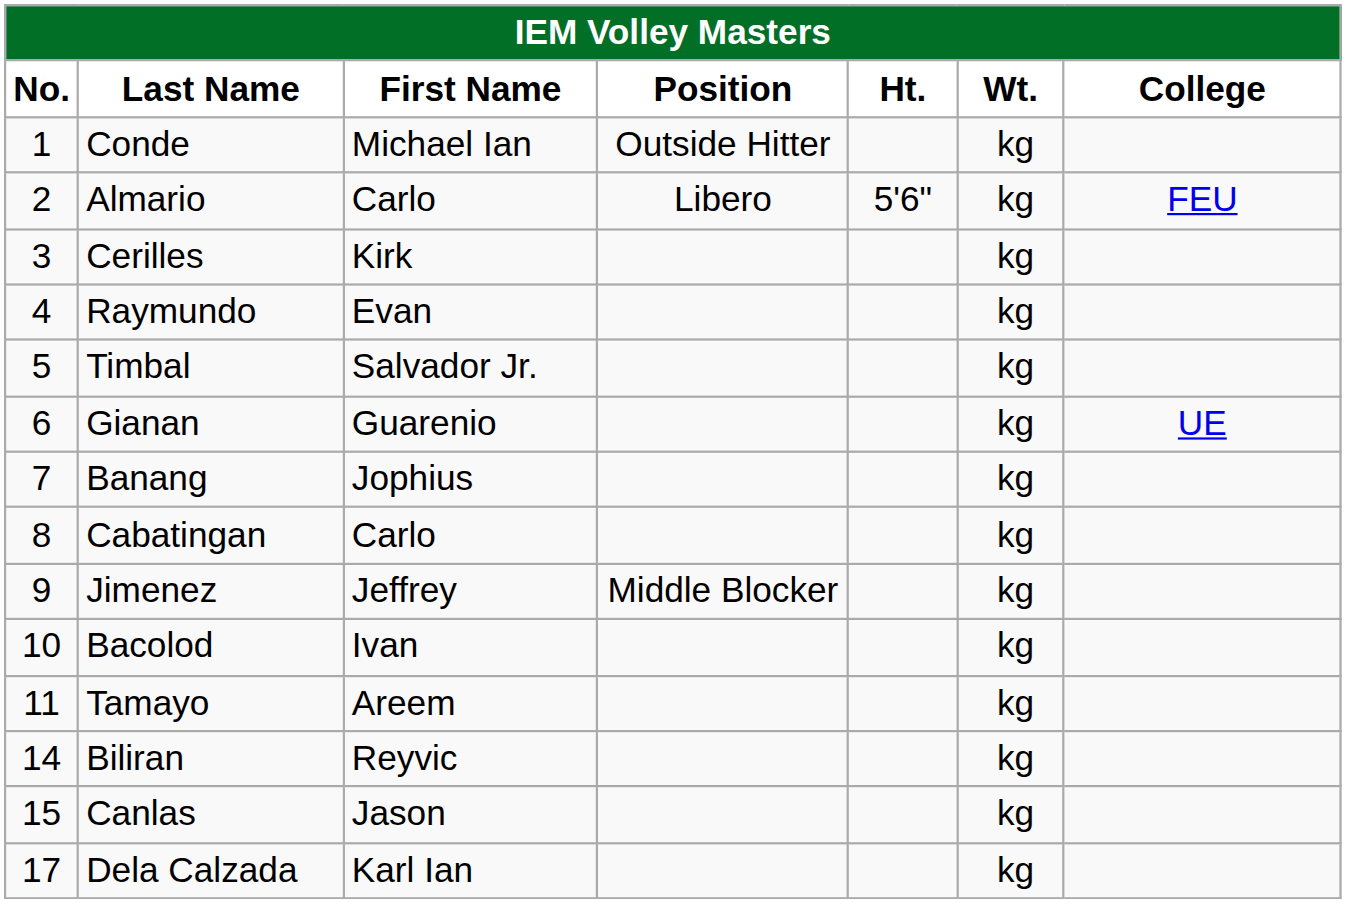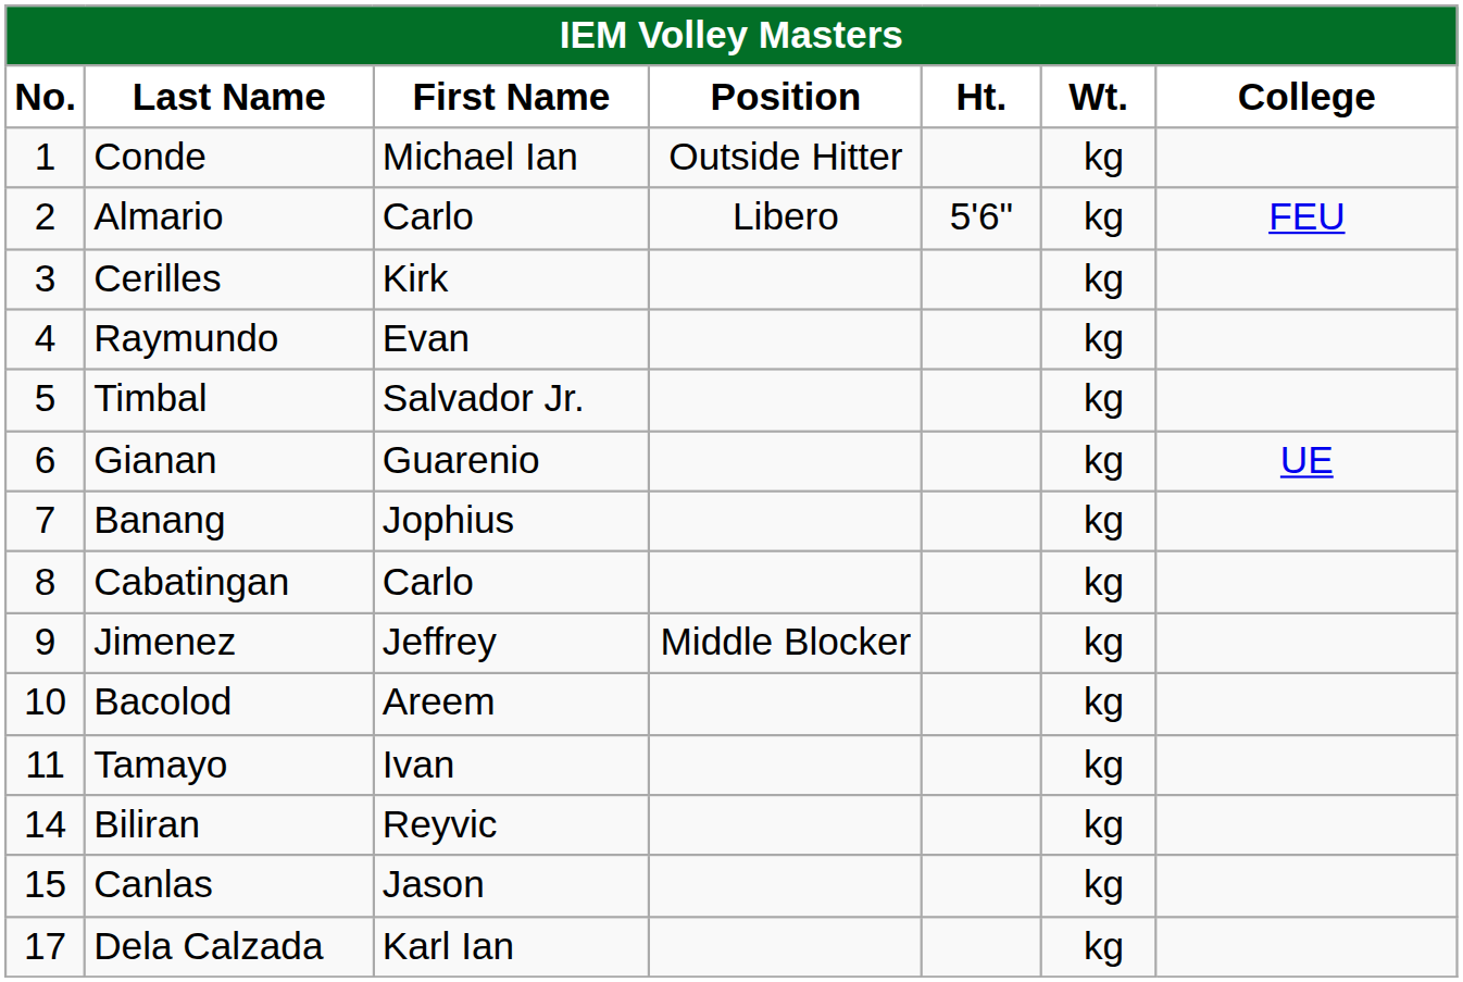 <table class="wikitable" style="text-align:center;">
 <tr>
 <td colspan="7" style= "background: #026f27; color: #FFFFFF; text-align: center"><strong>IEM Volley Masters</strong></td>
 </tr>
 <tr>
 <th width=3px style="background: white; color: black; text-align: center"><strong>No.</strong></th>
 <th width=130px style="background: white; color: black">Last Name</th>
 <th width=130px style="background: white; color: black">First Name</th>
 <th width=130px style="background: white; color: black">Position</th>
 <th width=50px style="background: white; color: black">Ht.</th>
 <th width=50px style="background: white; color: black">Wt.</th>
 <th width=150px style="background: white; color: black">College</th>
 </tr>
 <tr>
 <td>1</td>
 <td style="text-align: left">Conde</td>
 <td style="text-align: left">Michael Ian</td>
 <td>Outside Hitter</td>
 <td></td>
 <td> kg</td>
 <td></td>
 </tr>
 <tr>
 <td>2</td>
 <td style="text-align: left">Almario</td>
 <td style="text-align: left">Carlo</td>
 <td>Libero</td>
 <td>5'6"</td>
 <td> kg</td>
 <td><a href='#'>FEU</a></td>
 </tr>
 <tr>
 <td>3</td>
 <td style="text-align: left">Cerilles</td>
 <td style="text-align: left">Kirk</td>
 <td></td>
 <td></td>
 <td> kg</td>
 <td></td>
 </tr>
 <tr>
 <td>4</td>
 <td style="text-align: left">Raymundo</td>
 <td style="text-align: left">Evan</td>
 <td></td>
 <td></td>
 <td> kg</td>
 <td></td>
 </tr>
 <tr>
 <td>5</td>
 <td style="text-align: left">Timbal</td>
 <td style="text-align: left">Salvador Jr.</td>
 <td></td>
 <td></td>
 <td> kg</td>
 <td></td>
 </tr>
 <tr>
 <td>6</td>
 <td style="text-align: left">Gianan</td>
 <td style="text-align: left">Guarenio</td>
 <td></td>
 <td></td>
 <td> kg</td>
 <td><a href='#'>UE</a></td>
 </tr>
 <tr>
 <td>7</td>
 <td style="text-align: left">Banang</td>
 <td style="text-align: left">Jophius</td>
 <td></td>
 <td></td>
 <td> kg</td>
 <td></td>
 </tr>
 <tr>
 <td>8</td>
 <td style="text-align: left">Cabatingan</td>
 <td style="text-align: left">Carlo</td>
 <td></td>
 <td></td>
 <td> kg</td>
 <td></td>
 </tr>
 <tr>
 <td>9</td>
 <td style="text-align: left">Jimenez</td>
 <td style="text-align: left">Jeffrey</td>
 <td>Middle Blocker</td>
 <td></td>
 <td> kg</td>
 <td></td>
 </tr>
 <tr>
 <td>10</td>
 <td style="text-align: left">Bacolod</td>
-<td style="text-align: left">Ivan</td>
+<td style="text-align: left">Areem</td>
 <td></td>
 <td></td>
 <td> kg</td>
 <td></td>
 </tr>
 <tr>
 <td>11</td>
 <td style="text-align: left">Tamayo</td>
-<td style="text-align: left">Areem</td>
+<td style="text-align: left">Ivan</td>
 <td></td>
 <td></td>
 <td> kg</td>
 <td></td>
 </tr>
 <tr>
 <td>14</td>
 <td style="text-align: left">Biliran</td>
 <td style="text-align: left">Reyvic</td>
 <td></td>
 <td></td>
 <td> kg</td>
 <td></td>
 </tr>
 <tr>
 <td>15</td>
 <td style="text-align: left">Canlas</td>
 <td style="text-align: left">Jason</td>
 <td></td>
 <td></td>
 <td> kg</td>
 <td></td>
 </tr>
 <tr>
 <td>17</td>
 <td style="text-align: left">Dela Calzada</td>
 <td style="text-align: left">Karl Ian</td>
 <td></td>
 <td></td>
 <td> kg</td>
 <td></td>
 </tr>
 </table>
